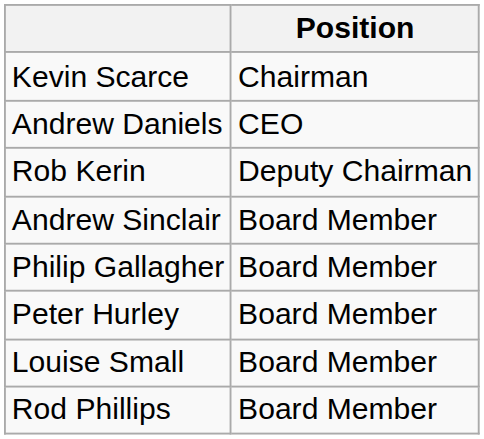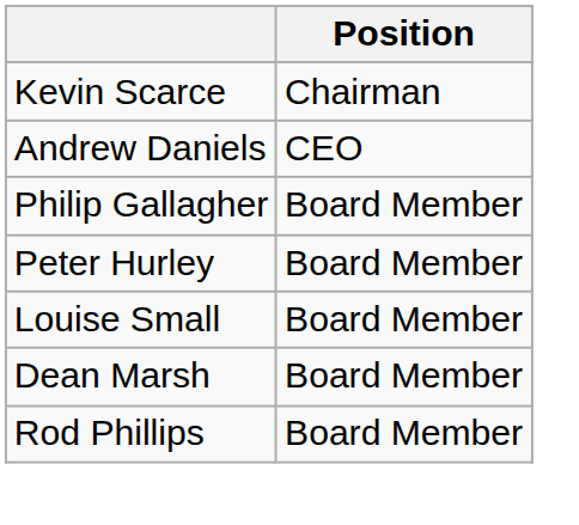 <table class="wikitable">
 <tr>
 <th></th>
 <th>Position</th>
 </tr>
 <tr>
 <td>Kevin Scarce</td>
 <td>Chairman</td>
 </tr>
 <tr>
 <td>Andrew Daniels</td>
 <td>CEO</td>
 </tr>
 <tr>
-<td>Rob Kerin</td>
-<td>Deputy Chairman</td>
-</tr>
-<tr>
-<td>Andrew Sinclair</td>
-<td>Board Member</td>
-</tr>
-<tr>
 <td>Philip Gallagher</td>
 <td>Board Member</td>
 </tr>
 <tr>
 <td>Peter Hurley</td>
 <td>Board Member</td>
 </tr>
 <tr>
 <td>Louise Small</td>
 <td>Board Member</td>
 </tr>
 <tr>
+<td>Dean Marsh</td>
+<td>Board Member</td>
+</tr>
+<tr>
 <td>Rod Phillips</td>
 <td>Board Member</td>
 </tr>
 </table>
